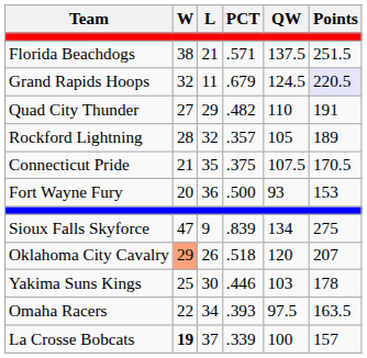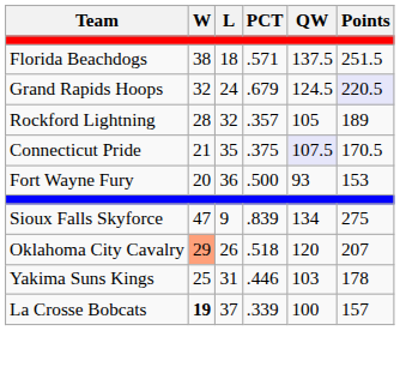 <table class="wikitable" style="font-size:90%">
 <tr>
 <th>Team</th>
 <th>W</th>
 <th>L</th>
 <th>PCT</th>
 <th>QW</th>
 <th>Points</th>
 </tr>
 <tr>
 <th style="background:red" colspan="6"></th>
 </tr>
 <tr>
 <td>Florida Beachdogs</td>
 <td>38</td>
-<td>21</td>
+<td>18</td>
 <td>.571</td>
 <td>137.5</td>
 <td>251.5</td>
 </tr>
 <tr>
 <td>Grand Rapids Hoops</td>
 <td>32</td>
-<td>11</td>
+<td>24</td>
 <td>.679</td>
 <td>124.5</td>
 <td style="background: lavender;">220.5</td>
-</tr>
-<tr>
-<td>Quad City Thunder</td>
-<td>27</td>
-<td>29</td>
-<td>.482</td>
-<td>110</td>
-<td>191</td>
 </tr>
 <tr>
 <td>Rockford Lightning</td>
 <td>28</td>
 <td>32</td>
 <td>.357</td>
 <td>105</td>
 <td>189</td>
 </tr>
 <tr>
 <td>Connecticut Pride</td>
 <td>21</td>
 <td>35</td>
 <td>.375</td>
-<td>107.5</td>
+<td style="background: lavender;">107.5</td>
 <td>170.5</td>
 </tr>
 <tr>
 <td>Fort Wayne Fury</td>
 <td>20</td>
 <td>36</td>
 <td>.500</td>
 <td>93</td>
 <td>153</td>
 </tr>
 <tr>
 <th style="background:blue" colspan="6"></th>
 </tr>
 <tr>
 <td>Sioux Falls Skyforce</td>
 <td>47</td>
 <td>9</td>
 <td>.839</td>
 <td>134</td>
 <td>275</td>
 </tr>
 <tr>
 <td>Oklahoma City Cavalry</td>
 <td style="background: lightsalmon;">29</td>
 <td>26</td>
 <td>.518</td>
 <td>120</td>
 <td>207</td>
 </tr>
 <tr>
 <td>Yakima Suns Kings</td>
 <td>25</td>
-<td>30</td>
+<td>31</td>
 <td>.446</td>
 <td>103</td>
 <td>178</td>
-</tr>
-<tr>
-<td>Omaha Racers</td>
-<td>22</td>
-<td>34</td>
-<td>.393</td>
-<td>97.5</td>
-<td>163.5</td>
 </tr>
 <tr>
 <td>La Crosse Bobcats</td>
 <td><strong>19</strong></td>
 <td>37</td>
 <td>.339</td>
 <td>100</td>
 <td>157</td>
 </tr>
 </table>
